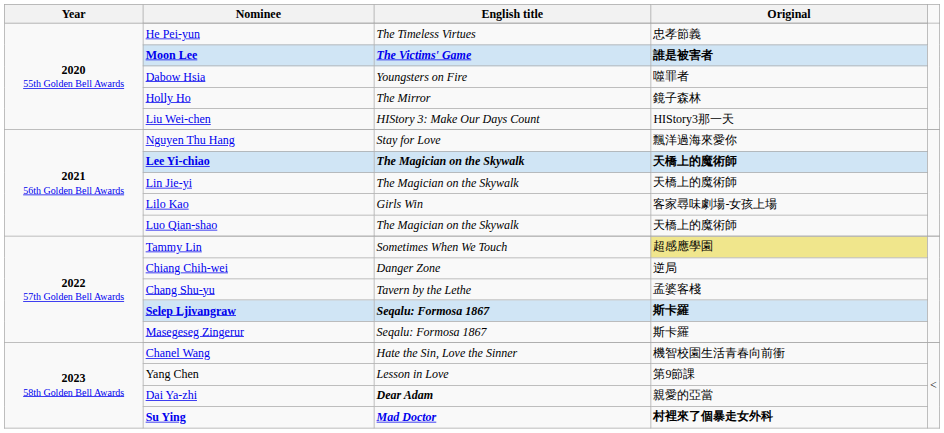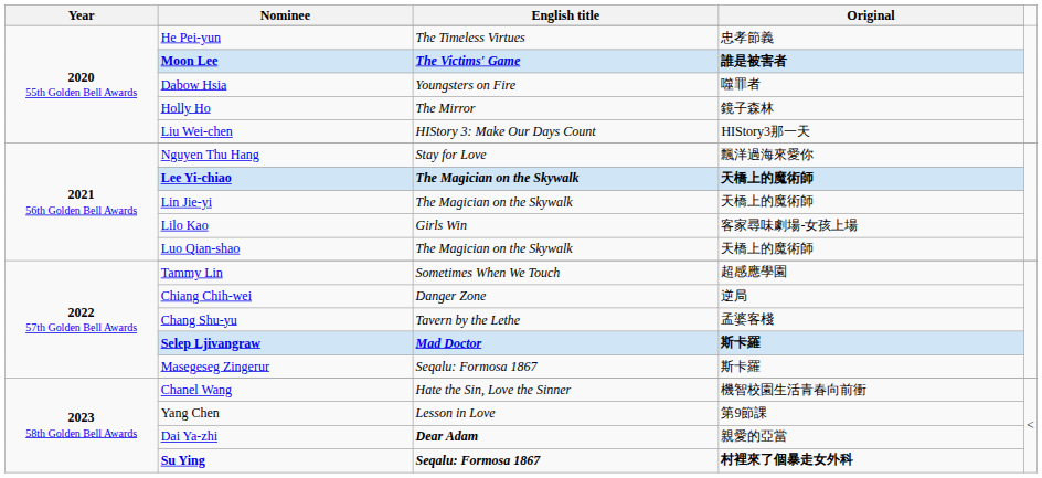 <table class="wikitable">
 <tr style="background:#bebebe;">
 <th style="width:15%;">Year</th>
 <th style="width:25%;">Nominee</th>
 <th style="width:30%;">English title</th>
 <th style="width:30%;">Original</th>
 </tr>
 <tr>
 <td rowspan=6 style="text-align:center"><strong>2020</strong> <br> <small><a href='#'>55th Golden Bell Awards</a></small></td>
 </tr>
 <tr>
 <td><a href='#'>He Pei-yun</a></td>
 <td><em>The Timeless Virtues</em></td>
 <td>忠孝節義</td>
 <td rowspan=5></td>
 </tr>
 <tr style="background:#d0e5f5;">
 <td><strong><a href='#'>Moon Lee</a></strong></td>
 <td><strong><em><a href='#'>The Victims' Game</a></em></strong></td>
 <td><strong>誰是被害者</strong></td>
 </tr>
 <tr>
 <td><a href='#'>Dabow Hsia</a></td>
 <td><em>Youngsters on Fire</em></td>
 <td>噬罪者</td>
 </tr>
 <tr>
 <td><a href='#'>Holly Ho</a></td>
 <td><em>The Mirror</em></td>
 <td>鏡子森林</td>
 </tr>
 <tr>
 <td><a href='#'>Liu Wei-chen</a></td>
 <td><em>HIStory 3: Make Our Days Count</em></td>
 <td>HIStory3那一天</td>
 </tr>
 <tr>
 <td rowspan=6 style="text-align:center"><strong>2021</strong> <br> <small><a href='#'>56th Golden Bell Awards</a></small></td>
 </tr>
 <tr>
 <td><a href='#'>Nguyen Thu Hang</a></td>
 <td><em>Stay for Love</em></td>
 <td>飄洋過海來愛你</td>
 <td rowspan=5></td>
 </tr>
 <tr style="background:#d0e5f5;">
 <td><strong><a href='#'>Lee Yi-chiao</a></strong></td>
 <td><strong><em>The Magician on the Skywalk</em></strong></td>
 <td><strong>天橋上的魔術師</strong></td>
 </tr>
 <tr>
 <td><a href='#'>Lin Jie-yi</a></td>
 <td><em>The Magician on the Skywalk</em></td>
 <td>天橋上的魔術師</td>
 </tr>
 <tr>
 <td><a href='#'>Lilo Kao</a></td>
 <td><em>Girls Win</em></td>
 <td>客家尋味劇場-女孩上場</td>
 </tr>
 <tr>
 <td><a href='#'>Luo Qian-shao</a></td>
 <td><em>The Magician on the Skywalk</em></td>
 <td>天橋上的魔術師</td>
 </tr>
 <tr>
 <td rowspan=6 style="text-align:center"><strong>2022</strong> <br> <small><a href='#'>57th Golden Bell Awards</a></small></td>
 </tr>
 <tr>
 <td><a href='#'>Tammy Lin</a></td>
 <td><em>Sometimes When We Touch</em></td>
-<td style="background: khaki;">超感應學園</td>
+<td>超感應學園</td>
 <td rowspan=5></td>
 </tr>
 <tr>
 <td><a href='#'>Chiang Chih-wei</a></td>
 <td><em>Danger Zone</em></td>
 <td>逆局</td>
 </tr>
 <tr>
 <td><a href='#'>Chang Shu-yu</a></td>
 <td><em>Tavern by the Lethe</em></td>
 <td>孟婆客棧</td>
 </tr>
 <tr style="background:#d0e5f5;">
 <td><strong><a href='#'>Selep Ljivangraw</a></strong></td>
-<td><strong><em>Seqalu: Formosa 1867</em></strong></td>
+<td><strong><em><a href='#'>Mad Doctor</a></em></strong></td>
 <td><strong>斯卡羅</strong></td>
 </tr>
 <tr>
 <td><a href='#'>Masegeseg Zingerur</a></td>
 <td><em>Seqalu: Formosa 1867</em></td>
 <td>斯卡羅</td>
 </tr>
 <tr>
 <td rowspan=5 style="text-align:center"><strong>2023</strong> <br> <small><a href='#'>58th Golden Bell Awards</a></small></td>
 </tr>
 <tr>
 <td><a href='#'>Chanel Wang</a></td>
 <td><em>Hate the Sin, Love the Sinner</em></td>
 <td>機智校園生活青春向前衝</td>
 <td rowspan=4><</td>
 </tr>
 <tr>
 <td>Yang Chen</td>
 <td><em>Lesson in Love</em></td>
 <td>第9節課</td>
 </tr>
 <tr>
 <td><a href='#'>Dai Ya-zhi</a></td>
 <td><strong><em>Dear Adam</em></strong></td>
 <td>親愛的亞當</td>
 </tr>
 <tr -style="background:#d0e5f5;">
 <td><strong><a href='#'>Su Ying</a></strong></td>
-<td><strong><em><a href='#'>Mad Doctor</a></em></strong></td>
+<td><strong><em>Seqalu: Formosa 1867</em></strong></td>
 <td><strong>村裡來了個暴走女外科</strong></td>
 </tr>
 </table>
